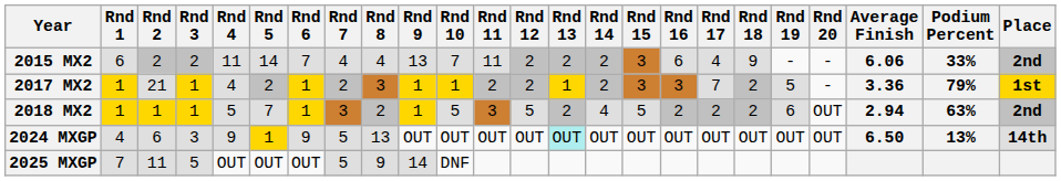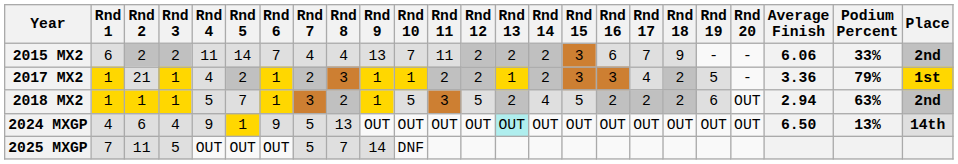 <table class="wikitable" style="font-size: 85%; text-align:center">
 <tr valign="top">
 <th valign="middle">Year</th>
 <th>Rnd<br>1</th>
 <th>Rnd<br>2</th>
 <th>Rnd<br>3</th>
 <th>Rnd<br>4</th>
 <th>Rnd<br>5</th>
 <th>Rnd<br>6</th>
 <th>Rnd<br>7</th>
 <th>Rnd<br>8</th>
 <th>Rnd<br>9</th>
 <th>Rnd<br>10</th>
 <th>Rnd<br>11</th>
 <th>Rnd<br>12</th>
 <th>Rnd<br>13</th>
 <th>Rnd<br>14</th>
 <th>Rnd<br>15</th>
 <th>Rnd<br>16</th>
 <th>Rnd<br>17</th>
 <th>Rnd<br>18</th>
 <th>Rnd<br>19</th>
 <th>Rnd<br>20</th>
 <th valign="middle">Average<br>Finish</th>
 <th valign="middle">Podium<br>Percent</th>
 <th valign="middle">Place</th>
 </tr>
 <tr>
 <th>2015 MX2</th>
 <td style="background:#dfdfdf;">6</td>
 <td style="background: silver;">2</td>
 <td style="background: silver;">2</td>
 <td style="background:#dfdfdf;">11</td>
 <td style="background:#dfdfdf;">14</td>
 <td style="background:#dfdfdf;">7</td>
 <td style="background:#dfdfdf;">4</td>
 <td style="background:#dfdfdf;">4</td>
 <td style="background:#dfdfdf;">13</td>
 <td style="background:#dfdfdf;">7</td>
 <td style="background:#dfdfdf;">11</td>
 <td style="background: silver;">2</td>
 <td style="background: silver;">2</td>
 <td style="background: silver;">2</td>
 <td style="background:#CD7F32;">3</td>
 <td style="background:#dfdfdf;">6</td>
-<td style="background:#dfdfdf;">4</td>
+<td style="background:#dfdfdf;">7</td>
 <td style="background:#dfdfdf;">9</td>
 <td>-</td>
 <td>-</td>
 <th>6.06</th>
 <th>33%</th>
 <th style="background: silver;">2nd</th>
 </tr>
 <tr>
 <th>2017 MX2</th>
 <td style="background: gold;">1</td>
 <td style="background:#dfdfdf;">21</td>
 <td style="background: gold;">1</td>
 <td style="background:#dfdfdf;">4</td>
 <td style="background: silver;">2</td>
 <td style="background: gold;">1</td>
 <td style="background: silver;">2</td>
 <td style="background:#CD7F32;">3</td>
 <td style="background: gold;">1</td>
 <td style="background: gold;">1</td>
 <td style="background: silver;">2</td>
 <td style="background: silver;">2</td>
 <td style="background: gold;">1</td>
 <td style="background: silver;">2</td>
 <td style="background:#CD7F32;">3</td>
 <td style="background:#CD7F32;">3</td>
-<td style="background:#dfdfdf;">7</td>
+<td style="background:#dfdfdf;">4</td>
 <td style="background: silver;">2</td>
 <td style="background:#dfdfdf;">5</td>
 <td>-</td>
 <th>3.36</th>
 <th>79%</th>
 <th style="background: gold;">1st</th>
 </tr>
 <tr>
 <th>2018 MX2</th>
 <td style="background: gold;">1</td>
 <td style="background: gold;">1</td>
 <td style="background: gold;">1</td>
 <td style="background:#dfdfdf;">5</td>
 <td style="background:#dfdfdf;">7</td>
 <td style="background: gold;">1</td>
 <td style="background:#CD7F32;">3</td>
 <td style="background: silver;">2</td>
 <td style="background: gold;">1</td>
 <td style="background:#dfdfdf;">5</td>
 <td style="background:#CD7F32;">3</td>
 <td style="background:#dfdfdf;">5</td>
 <td style="background: silver;">2</td>
 <td style="background:#dfdfdf;">4</td>
 <td style="background:#dfdfdf;">5</td>
 <td style="background: silver;">2</td>
 <td style="background: silver;">2</td>
 <td style="background: silver;">2</td>
 <td style="background:#dfdfdf;">6</td>
 <td>OUT</td>
 <th>2.94</th>
 <th>63%</th>
 <th style="background: silver;">2nd</th>
 </tr>
 <tr>
 <th>2024 MXGP</th>
 <td style="background:#dfdfdf;">4</td>
 <td style="background:#dfdfdf;">6</td>
-<td style="background:#dfdfdf;">3</td>
+<td style="background:#dfdfdf;">4</td>
 <td style="background:#dfdfdf;">9</td>
 <td style="background: gold;">1</td>
 <td style="background:#dfdfdf;">9</td>
 <td style="background:#dfdfdf;">5</td>
 <td style="background:#dfdfdf;">13</td>
 <td>OUT</td>
 <td>OUT</td>
 <td>OUT</td>
 <td>OUT</td>
 <td style="background: paleturquoise;">OUT</td>
 <td>OUT</td>
 <td>OUT</td>
 <td>OUT</td>
 <td>OUT</td>
 <td>OUT</td>
 <td>OUT</td>
 <td>OUT</td>
 <th>6.50</th>
 <th>13%</th>
 <th style="background:#dfdfdf;">14th</th>
 </tr>
 <tr>
 <th>2025 MXGP</th>
 <td style="background:#dfdfdf;">7</td>
 <td style="background:#dfdfdf;">11</td>
 <td style="background:#dfdfdf;">5</td>
 <td>OUT</td>
 <td>OUT</td>
 <td>OUT</td>
 <td style="background:#dfdfdf;">5</td>
-<td style="background:#dfdfdf;">9</td>
+<td style="background:#dfdfdf;">7</td>
 <td style="background:#dfdfdf;">14</td>
 <td>DNF</td>
 <td></td>
 <td></td>
 <td></td>
 <td></td>
 <td></td>
 <td></td>
 <td></td>
 <td></td>
 <td></td>
 <td></td>
 <th></th>
 <th></th>
 <th></th>
 </tr>
 </table>
